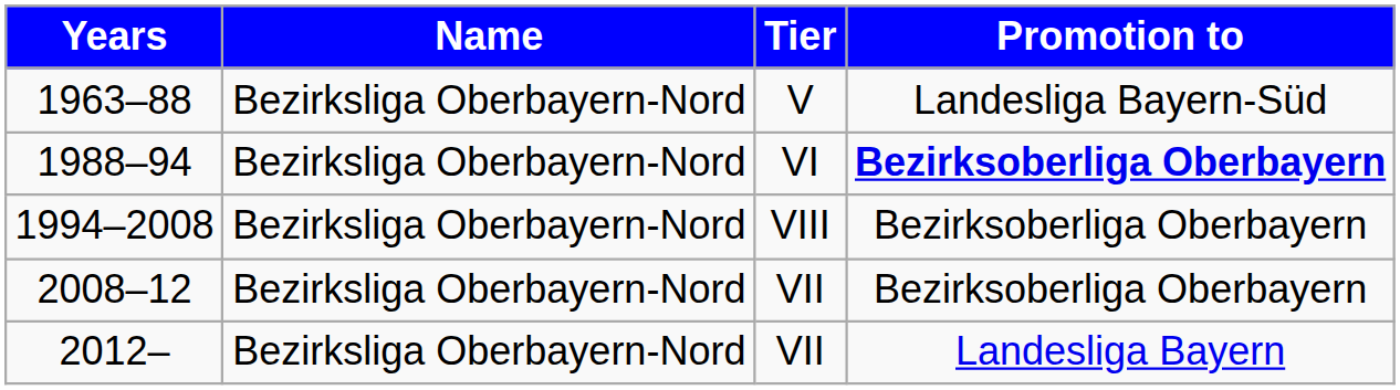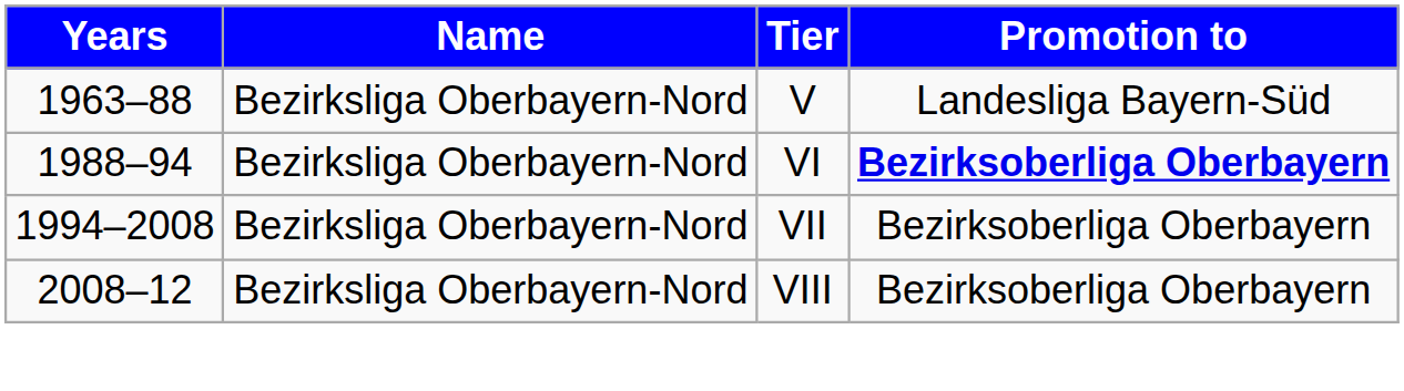 <table class="wikitable">
 <tr align="center" style="background: blue; color: white">
 <td><strong>Years</strong></td>
 <td><strong>Name</strong></td>
 <td><strong>Tier</strong></td>
 <td><strong>Promotion to</strong></td>
 </tr>
 <tr align="center">
 <td>1963–88</td>
 <td>Bezirksliga Oberbayern-Nord</td>
 <td>V</td>
 <td>Landesliga Bayern-Süd</td>
 </tr>
 <tr align="center">
 <td>1988–94</td>
 <td>Bezirksliga Oberbayern-Nord</td>
 <td>VI</td>
 <td><strong><a href='#'>Bezirksoberliga Oberbayern</a></strong></td>
 </tr>
 <tr align="center">
 <td>1994–2008</td>
 <td>Bezirksliga Oberbayern-Nord</td>
-<td>VIII</td>
+<td>VII</td>
 <td>Bezirksoberliga Oberbayern</td>
 </tr>
 <tr align="center">
 <td>2008–12</td>
 <td>Bezirksliga Oberbayern-Nord</td>
-<td>VII</td>
+<td>VIII</td>
 <td>Bezirksoberliga Oberbayern</td>
 </tr>
-<tr align="center">
-<td>2012–</td>
-<td>Bezirksliga Oberbayern-Nord</td>
-<td>VII</td>
-<td><a href='#'>Landesliga Bayern</a></td>
-</tr>
 </table>
